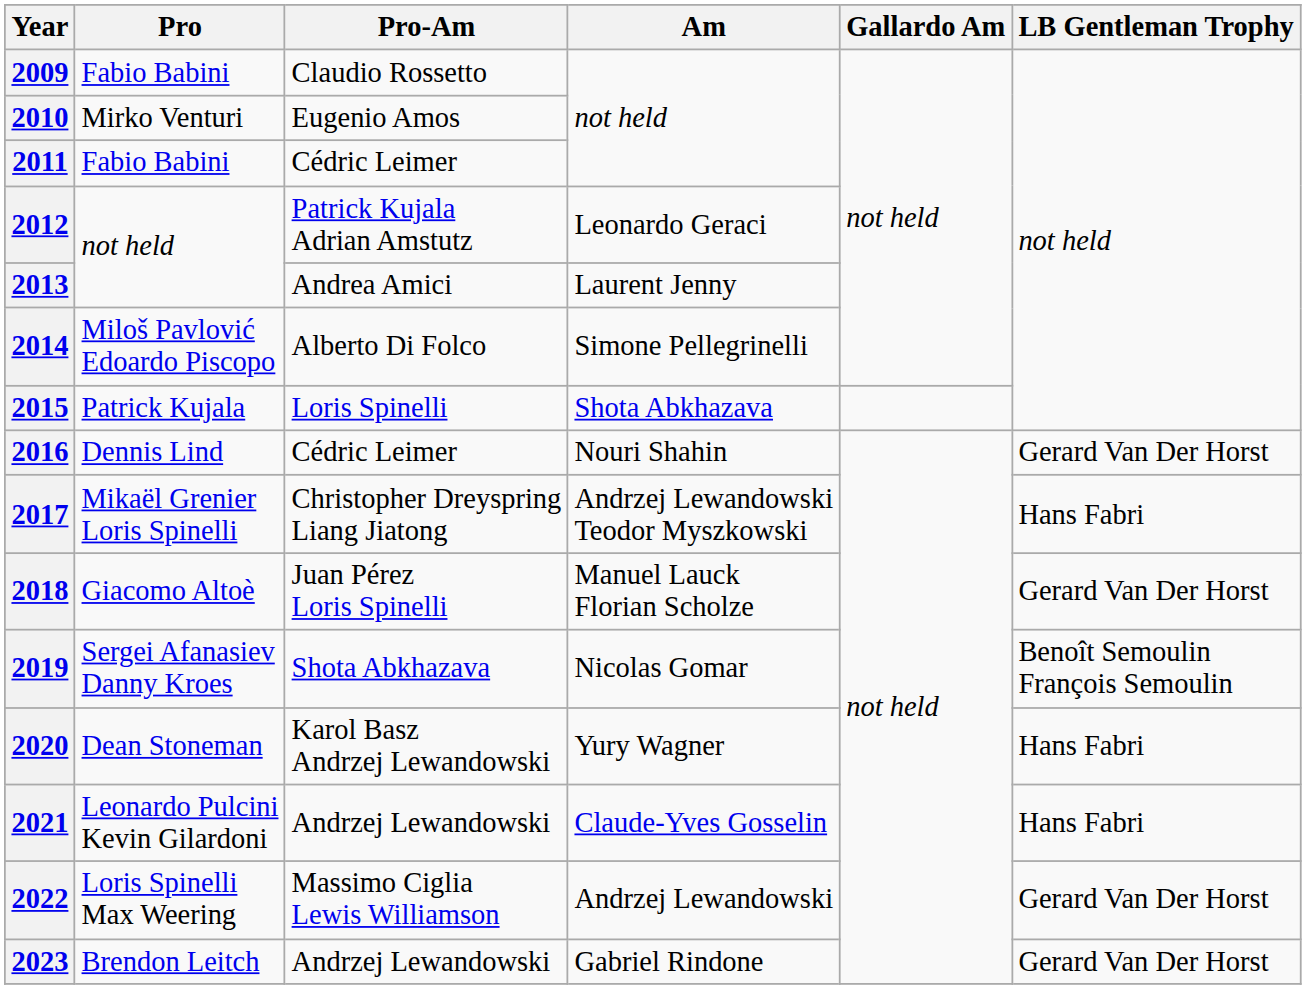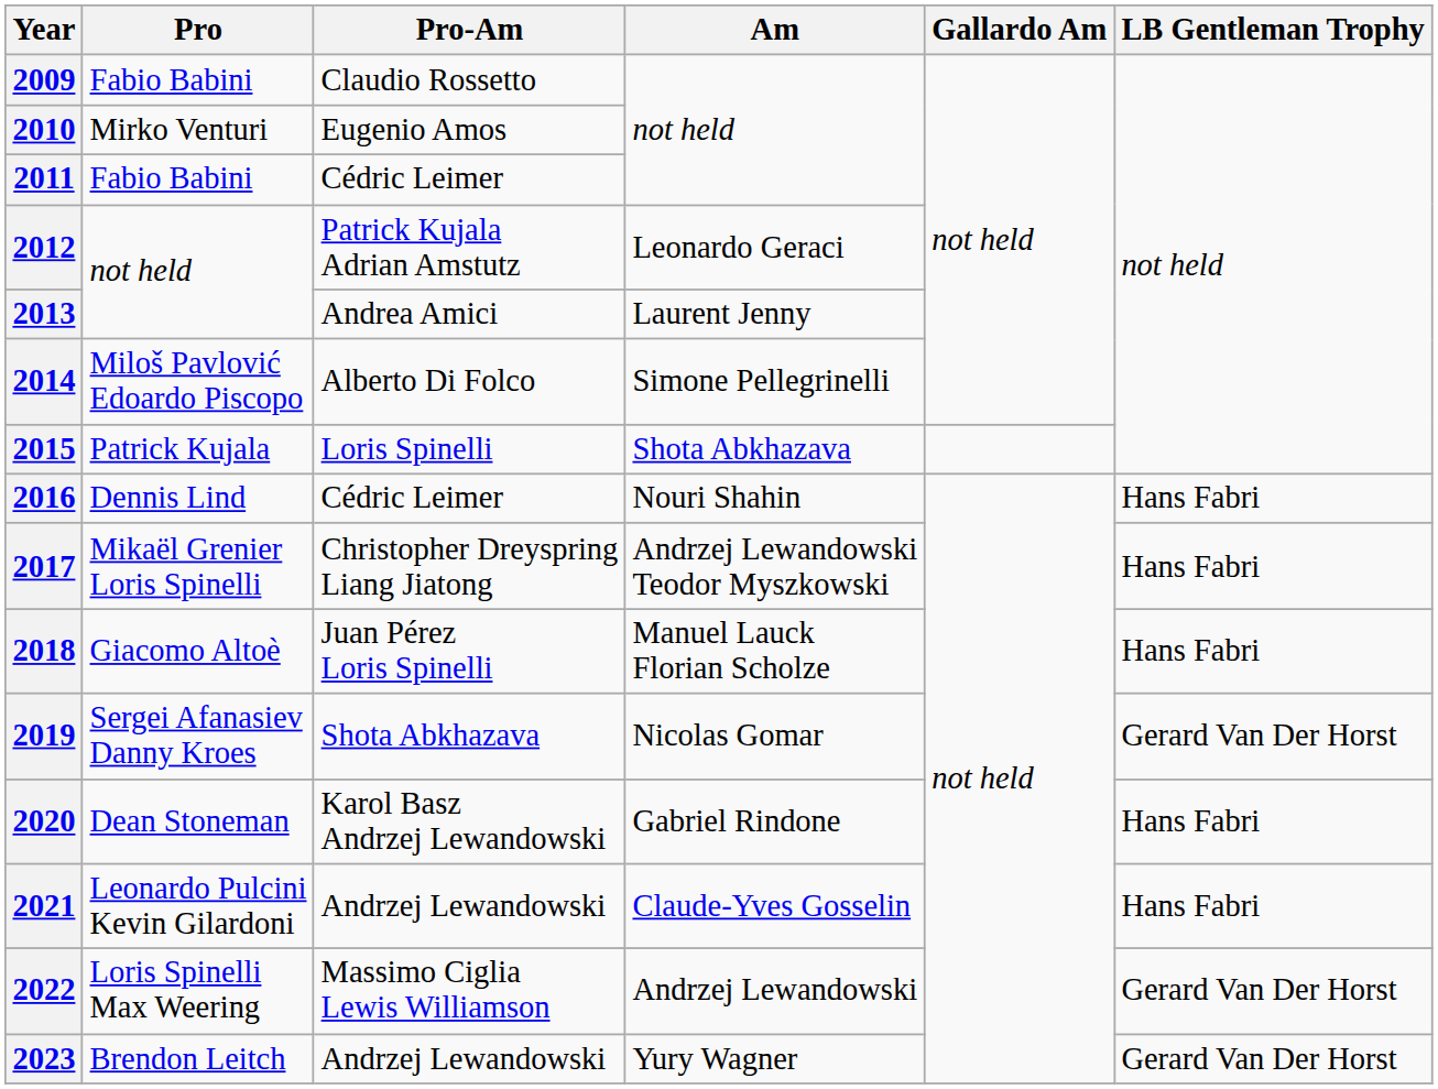 <table class="wikitable">
 <tr>
 <th>Year</th>
 <th>Pro</th>
 <th>Pro-Am</th>
 <th>Am</th>
 <th>Gallardo Am</th>
 <th>LB Gentleman Trophy</th>
 </tr>
 <tr>
 <th><a href='#'>2009</a></th>
 <td> <a href='#'>Fabio Babini</a></td>
 <td> Claudio Rossetto</td>
 <td rowspan=3><em>not held</em></td>
 <td rowspan=6><em>not held</em></td>
 <td rowspan=7><em>not held</em></td>
 </tr>
 <tr>
 <th><a href='#'>2010</a></th>
 <td> Mirko Venturi</td>
 <td> Eugenio Amos</td>
 </tr>
 <tr>
 <th><a href='#'>2011</a></th>
 <td> <a href='#'>Fabio Babini</a></td>
 <td> Cédric Leimer</td>
 </tr>
 <tr>
 <th><a href='#'>2012</a></th>
 <td rowspan=2><em>not held</em></td>
 <td> <a href='#'>Patrick Kujala</a> <br> Adrian Amstutz</td>
 <td> Leonardo Geraci</td>
 </tr>
 <tr>
 <th><a href='#'>2013</a></th>
 <td> Andrea Amici</td>
 <td> Laurent Jenny</td>
 </tr>
 <tr>
 <th><a href='#'>2014</a></th>
 <td> <a href='#'>Miloš Pavlović</a><br> <a href='#'>Edoardo Piscopo</a></td>
 <td> Alberto Di Folco</td>
 <td> Simone Pellegrinelli</td>
 </tr>
 <tr>
 <th><a href='#'>2015</a></th>
 <td> <a href='#'>Patrick Kujala</a></td>
 <td> <a href='#'>Loris Spinelli</a></td>
 <td> <a href='#'>Shota Abkhazava</a></td>
 <td></td>
 </tr>
 <tr>
 <th><a href='#'>2016</a></th>
 <td> <a href='#'>Dennis Lind</a></td>
 <td> Cédric Leimer</td>
 <td> Nouri Shahin</td>
 <td rowspan="8"><em>not held</em></td>
-<td> Gerard Van Der Horst</td>
+<td> Hans Fabri</td>
 </tr>
 <tr>
 <th><a href='#'>2017</a></th>
 <td> <a href='#'>Mikaël Grenier</a> <br> <a href='#'>Loris Spinelli</a></td>
 <td> Christopher Dreyspring<br> Liang Jiatong</td>
 <td> Andrzej Lewandowski <br> Teodor Myszkowski</td>
 <td> Hans Fabri</td>
 </tr>
 <tr>
 <th><a href='#'>2018</a></th>
 <td> <a href='#'>Giacomo Altoè</a></td>
 <td> Juan Pérez <br> <a href='#'>Loris Spinelli</a></td>
 <td> Manuel Lauck <br> Florian Scholze</td>
-<td> Gerard Van Der Horst</td>
+<td> Hans Fabri</td>
 </tr>
 <tr>
 <th><a href='#'>2019</a></th>
 <td> <a href='#'>Sergei Afanasiev</a><br> <a href='#'>Danny Kroes</a></td>
 <td> <a href='#'>Shota Abkhazava</a></td>
 <td> Nicolas Gomar</td>
-<td> Benoît Semoulin <br> François Semoulin</td>
+<td> Gerard Van Der Horst</td>
 </tr>
 <tr>
 <th><a href='#'>2020</a></th>
 <td> <a href='#'>Dean Stoneman</a></td>
 <td> Karol Basz <br> Andrzej Lewandowski</td>
-<td> Yury Wagner</td>
+<td> Gabriel Rindone</td>
 <td> Hans Fabri</td>
 </tr>
 <tr>
 <th><a href='#'>2021</a></th>
 <td> <a href='#'>Leonardo Pulcini</a> <br> Kevin Gilardoni</td>
 <td> Andrzej Lewandowski</td>
 <td> <a href='#'>Claude-Yves Gosselin</a></td>
 <td> Hans Fabri</td>
 </tr>
 <tr>
 <th><a href='#'>2022</a></th>
 <td> <a href='#'>Loris Spinelli</a> <br> Max Weering</td>
 <td> Massimo Ciglia <br> <a href='#'>Lewis Williamson</a></td>
 <td> Andrzej Lewandowski</td>
 <td> Gerard Van Der Horst</td>
 </tr>
 <tr>
 <th><a href='#'>2023</a></th>
 <td> <a href='#'>Brendon Leitch</a></td>
 <td> Andrzej Lewandowski</td>
-<td> Gabriel Rindone</td>
+<td> Yury Wagner</td>
 <td> Gerard Van Der Horst</td>
 </tr>
 </table>
